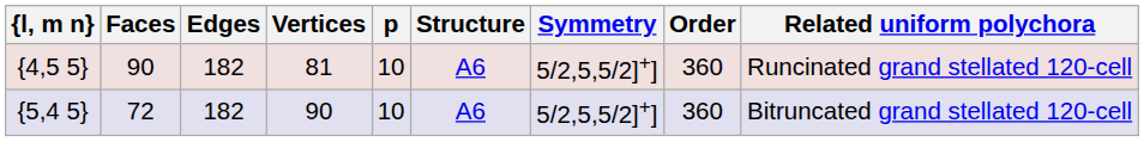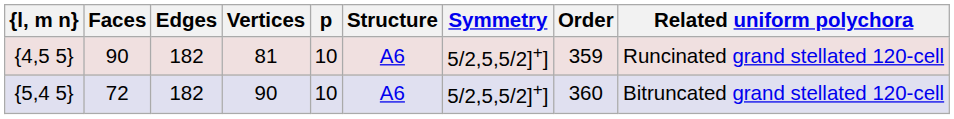 <table class=wikitable>
 <tr>
 <th>{l, m  n}</th>
 <th>Faces</th>
 <th>Edges</th>
 <th>Vertices</th>
 <th>p</th>
 <th>Structure</th>
 <th><a href='#'>Symmetry</a></th>
 <th>Order</th>
 <th>Related <a href='#'>uniform polychora</a></th>
 </tr>
 <tr BGCOLOR="#f0e0e0" align=center>
 <td>{4,5 5}</td>
 <td>90</td>
 <td>182</td>
 <td>81</td>
 <td>10</td>
 <td><a href='#'>A6</a></td>
 <td>5/2,5,5/2]<sup>+</sup>]</td>
-<td>360</td>
+<td>359</td>
 <td>Runcinated <a href='#'>grand stellated 120-cell</a></td>
 </tr>
 <tr BGCOLOR="#e0e0f0" align=center>
 <td>{5,4 5}</td>
 <td>72</td>
 <td>182</td>
 <td>90</td>
 <td>10</td>
 <td><a href='#'>A6</a></td>
 <td>5/2,5,5/2]<sup>+</sup>]</td>
 <td>360</td>
 <td>Bitruncated <a href='#'>grand stellated 120-cell</a></td>
 </tr>
 </table>
